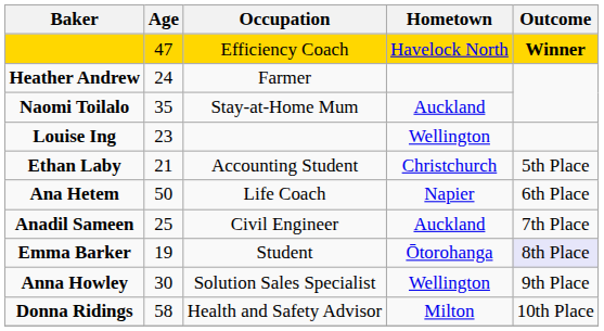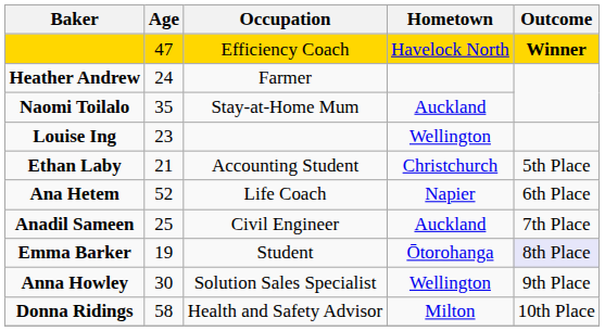 <table class="wikitable" style="text-align:center;">
 <tr>
 <th>Baker</th>
 <th>Age</th>
 <th>Occupation</th>
 <th>Hometown</th>
 <th>Outcome</th>
 </tr>
 <tr style="background:gold;">
 <td></td>
 <td align="center">47</td>
 <td>Efficiency Coach</td>
 <td><a href='#'>Havelock North</a></td>
 <td><strong>Winner</strong></td>
 </tr>
 <tr>
 <td><strong>Heather Andrew</strong></td>
 <td align="center">24</td>
 <td>Farmer</td>
 <td></td>
 <td rowspan="2"></td>
 </tr>
 <tr>
 <td><strong>Naomi Toilalo</strong></td>
 <td align="center">35</td>
 <td>Stay-at-Home Mum</td>
 <td><a href='#'>Auckland</a></td>
 </tr>
 <tr>
 <td><strong>Louise Ing</strong></td>
 <td align="center">23</td>
 <td></td>
 <td><a href='#'>Wellington</a></td>
 <td></td>
 </tr>
 <tr>
 <td><strong>Ethan Laby</strong></td>
 <td align="center">21</td>
 <td>Accounting Student</td>
 <td><a href='#'>Christchurch</a></td>
 <td>5th Place</td>
 </tr>
 <tr>
 <td><strong>Ana Hetem</strong></td>
-<td align="center">50</td>
+<td align="center">52</td>
 <td>Life Coach</td>
 <td><a href='#'>Napier</a></td>
 <td>6th Place</td>
 </tr>
 <tr>
 <td><strong>Anadil Sameen</strong></td>
 <td align="center">25</td>
 <td>Civil Engineer</td>
 <td><a href='#'>Auckland</a></td>
 <td>7th Place</td>
 </tr>
 <tr>
 <td><strong>Emma Barker</strong></td>
 <td align="center">19</td>
 <td>Student</td>
 <td><a href='#'>Ōtorohanga</a></td>
 <td style="background: lavender;">8th Place</td>
 </tr>
 <tr>
 <td><strong>Anna Howley</strong></td>
 <td align="center">30</td>
 <td>Solution Sales Specialist</td>
 <td><a href='#'>Wellington</a></td>
 <td>9th Place</td>
 </tr>
 <tr>
 <td><strong>Donna Ridings</strong></td>
 <td align="center">58</td>
 <td>Health and Safety Advisor</td>
 <td><a href='#'>Milton</a></td>
 <td>10th Place</td>
 </tr>
 <tr>
 </tr>
 </table>
